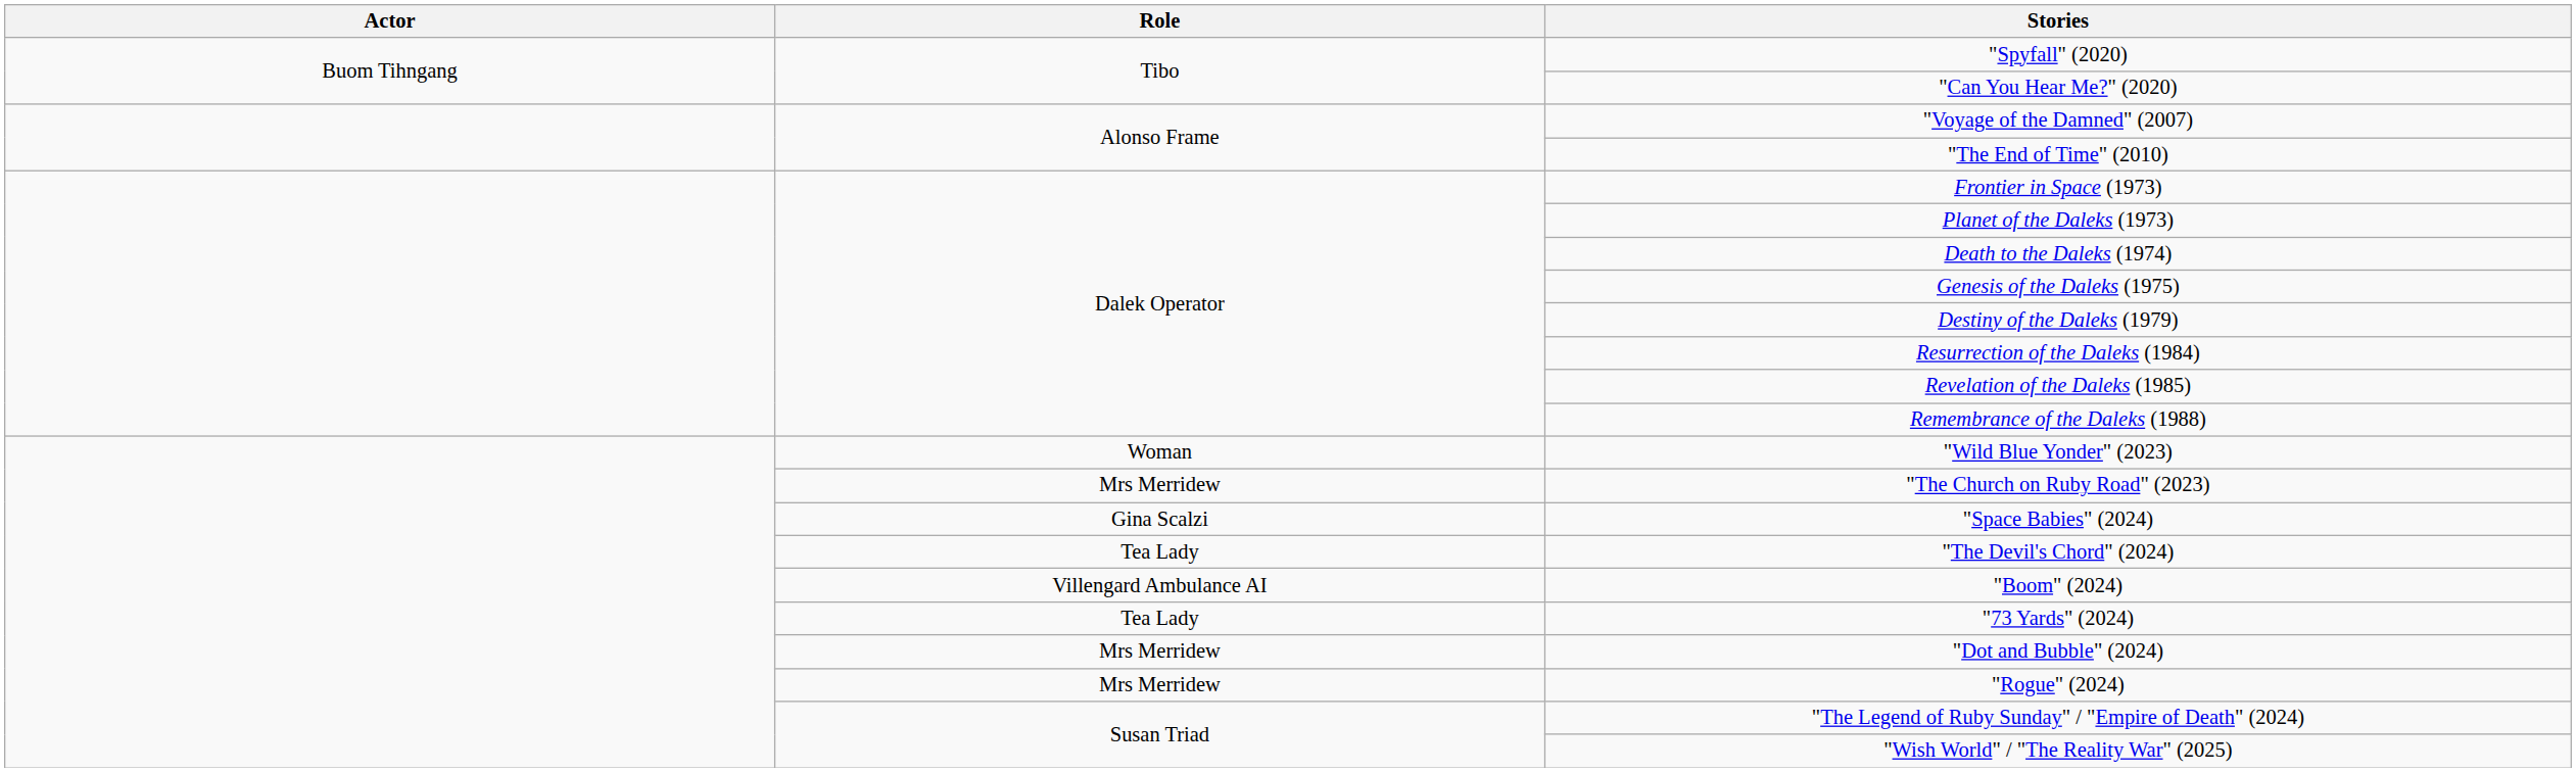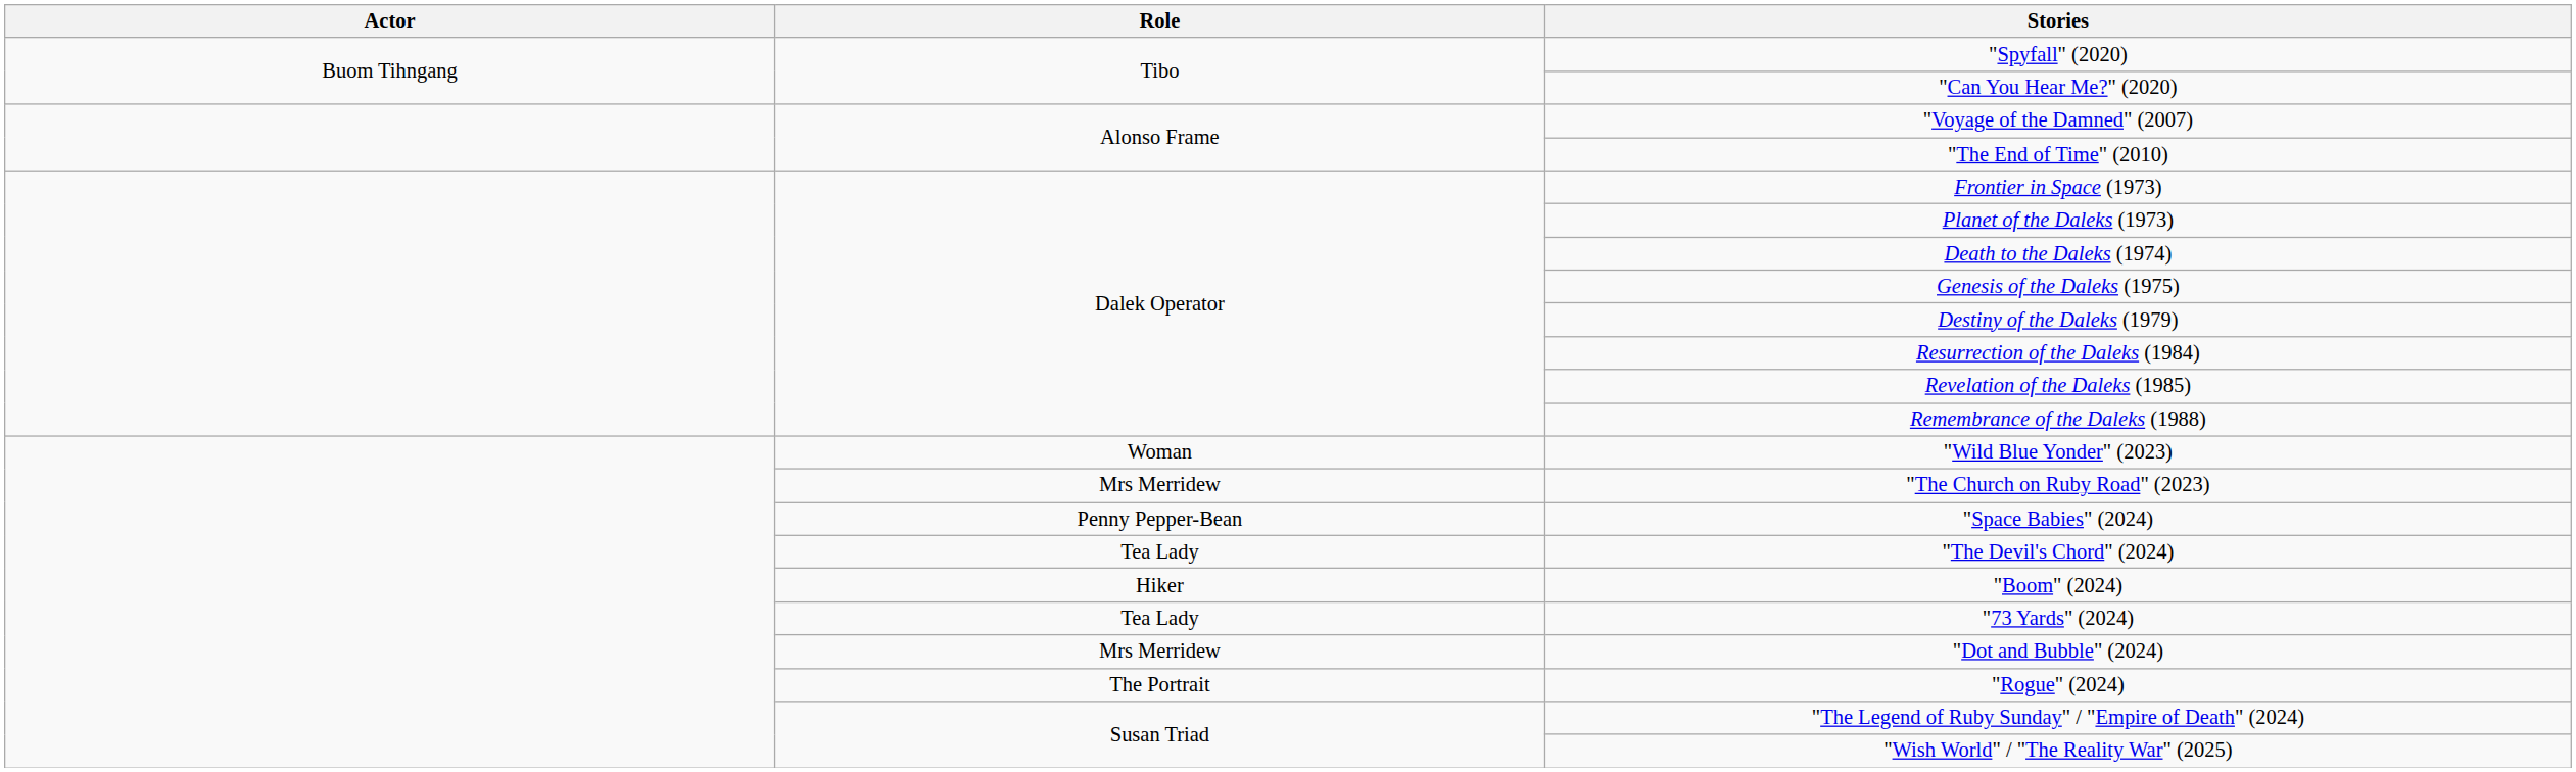 <table class="wikitable plainrowheaders sortable" style="text-align:center; width:99%;">
 <tr>
 <th style="width:30%;">Actor</th>
 <th scope="col" style="width:30%;">Role</th>
 <th scope="col" style="width:40%;">Stories</th>
 </tr>
 <tr>
 <td rowspan="2">Buom Tihngang</td>
 <td rowspan="2">Tibo</td>
 <td data-sort-value="288">"<a href='#'>Spyfall</a>" (2020)</td>
 </tr>
 <tr>
 <td data-sort-value="293">"<a href='#'>Can You Hear Me?</a>" (2020)</td>
 </tr>
 <tr>
 <td scope="row" rowspan="2"></td>
 <td rowspan="2">Alonso Frame</td>
 <td data-sort-value="188">"<a href='#'>Voyage of the Damned</a>" (2007)</td>
 </tr>
 <tr>
 <td data-sort-value="202">"<a href='#'>The End of Time</a>" (2010)</td>
 </tr>
 <tr>
 <td scope="row" rowspan="8"></td>
 <td rowspan="8">Dalek Operator</td>
 <td data-sort-value="067"><em><a href='#'>Frontier in Space</a></em> (1973)</td>
 </tr>
 <tr>
 <td data-sort-value="068"><em><a href='#'>Planet of the Daleks</a></em> (1973)</td>
 </tr>
 <tr>
 <td data-sort-value="072"><em><a href='#'>Death to the Daleks</a></em> (1974)</td>
 </tr>
 <tr>
 <td data-sort-value="078"><em><a href='#'>Genesis of the Daleks</a></em> (1975)</td>
 </tr>
 <tr>
 <td data-sort-value="104"><em><a href='#'>Destiny of the Daleks</a></em> (1979)</td>
 </tr>
 <tr>
 <td data-sort-value="133"><em><a href='#'>Resurrection of the Daleks</a></em> (1984)</td>
 </tr>
 <tr>
 <td data-sort-value="142"><em><a href='#'>Revelation of the Daleks</a></em> (1985)</td>
 </tr>
 <tr>
 <td data-sort-value="148"><em><a href='#'>Remembrance of the Daleks</a></em> (1988)</td>
 </tr>
 <tr>
 <td scope="row" rowspan="10"></td>
 <td>Woman</td>
 <td data-sort-value="302">"<a href='#'>Wild Blue Yonder</a>" (2023)</td>
 </tr>
 <tr>
 <td>Mrs Merridew</td>
 <td data-sort-value="304">"<a href='#'>The Church on Ruby Road</a>" (2023)</td>
 </tr>
 <tr>
-<td>Gina Scalzi</td>
+<td>Penny Pepper-Bean</td>
 <td data-sort-value="305">"<a href='#'>Space Babies</a>" (2024)</td>
 </tr>
 <tr>
 <td>Tea Lady</td>
 <td data-sort-value="306">"<a href='#'>The Devil's Chord</a>" (2024)</td>
 </tr>
 <tr>
-<td>Villengard Ambulance AI</td>
+<td>Hiker</td>
 <td data-sort-value="307">"<a href='#'>Boom</a>" (2024)</td>
 </tr>
 <tr>
 <td>Tea Lady</td>
 <td data-sort-value="308">"<a href='#'>73 Yards</a>" (2024)</td>
 </tr>
 <tr>
 <td>Mrs Merridew</td>
 <td data-sort-value="309">"<a href='#'>Dot and Bubble</a>" (2024)</td>
 </tr>
 <tr>
-<td>Mrs Merridew</td>
+<td>The Portrait</td>
 <td data-sort-value="310">"<a href='#'>Rogue</a>" (2024)</td>
 </tr>
 <tr>
 <td rowspan="2">Susan Triad</td>
 <td data-sort-value="311a">"<a href='#'>The Legend of Ruby Sunday</a>" / "<a href='#'>Empire of Death</a>" (2024)</td>
 </tr>
 <tr>
 <td data-sort-value="319a">"<a href='#'>Wish World</a>" / "<a href='#'>The Reality War</a>" (2025)</td>
 </tr>
 </table>
